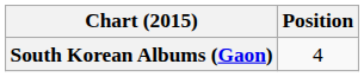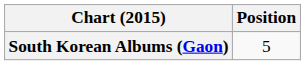 <table class="wikitable plainrowheaders">
 <tr>
 <th scope="col">Chart (2015)</th>
 <th scope="col">Position</th>
 </tr>
 <tr>
 <th scope="row">South Korean Albums (<a href='#'>Gaon</a>)</th>
-<td style="text-align:center;">4</td>
+<td style="text-align:center;">5</td>
 </tr>
 </table>
